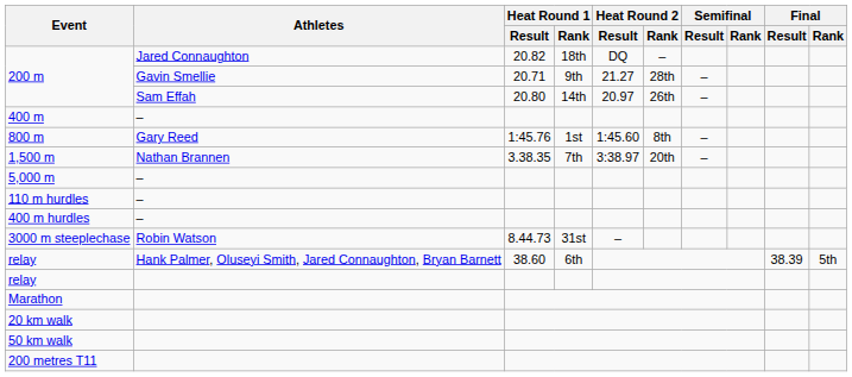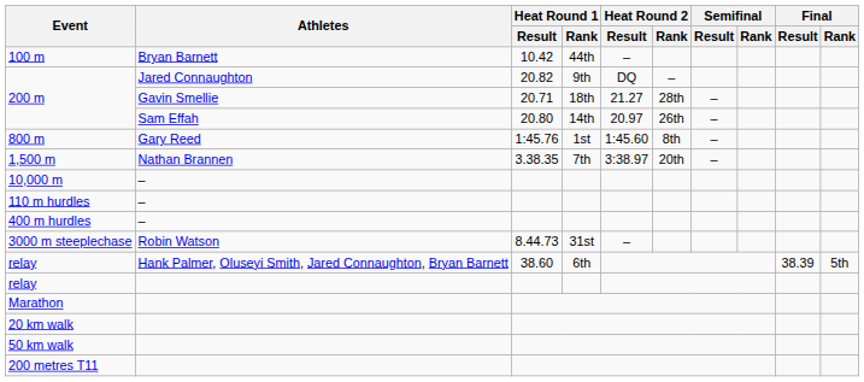 <table class="wikitable" border="1" style="font-size:90%">
 <tr>
 <th rowspan="2">Event</th>
 <th rowspan="2">Athletes</th>
 <th colspan="2">Heat Round 1</th>
 <th colspan="2">Heat Round 2</th>
 <th colspan="2">Semifinal</th>
 <th colspan="2">Final</th>
 </tr>
 <tr>
 <th>Result</th>
 <th>Rank</th>
 <th>Result</th>
 <th>Rank</th>
 <th>Result</th>
 <th>Rank</th>
 <th>Result</th>
 <th>Rank</th>
 </tr>
 <tr>
+<td><a href='#'>100 m</a></td>
+<td><a href='#'>Bryan Barnett</a></td>
+<td align=center>10.42</td>
+<td align=center>44th</td>
+<td align=center>–</td>
+<td align=center></td>
+<td align=center></td>
+<td align=center></td>
+<td align=center></td>
+<td align=center></td>
+</tr>
+<tr>
 <td rowspan=3><a href='#'>200 m</a></td>
 <td><a href='#'>Jared Connaughton</a></td>
 <td align=center>20.82</td>
-<td align=center>18th</td>
+<td align=center>9th</td>
 <td align=center>DQ</td>
 <td align=center>–</td>
 <td align=center></td>
 <td align=center></td>
 <td align=center></td>
 <td align=center></td>
 </tr>
 <tr>
 <td><a href='#'>Gavin Smellie</a></td>
 <td align=center>20.71</td>
-<td align=center>9th</td>
+<td align=center>18th</td>
 <td align=center>21.27</td>
 <td align=center>28th</td>
 <td align=center>–</td>
 <td align=center></td>
 <td align=center></td>
 <td align=center></td>
 </tr>
 <tr>
 <td><a href='#'>Sam Effah</a></td>
 <td align=center>20.80</td>
 <td align=center>14th</td>
 <td align=center>20.97</td>
 <td align=center>26th</td>
 <td align=center>–</td>
-<td align=center></td>
-<td align=center></td>
-<td align=center></td>
-</tr>
-<tr>
-<td><a href='#'>400 m</a></td>
-<td>–</td>
-<td align=center></td>
-<td align=center></td>
-<td align=center></td>
-<td align=center></td>
-<td align=center></td>
 <td align=center></td>
 <td align=center></td>
 <td align=center></td>
 </tr>
 <tr>
 <td><a href='#'>800 m</a></td>
 <td><a href='#'>Gary Reed</a></td>
 <td align=center>1:45.76</td>
 <td align=center>1st</td>
 <td align=center>1:45.60</td>
 <td align=center>8th</td>
 <td align=center>–</td>
 <td align=center></td>
 <td align=center></td>
 <td align=center></td>
 </tr>
 <tr>
 <td><a href='#'>1,500 m</a></td>
 <td><a href='#'>Nathan Brannen</a></td>
 <td align=center>3.38.35</td>
 <td align=center>7th</td>
 <td align=center>3:38.97</td>
 <td align=center>20th</td>
 <td align=center>–</td>
 <td align=center></td>
 <td align=center></td>
 <td align=center></td>
 </tr>
 <tr>
-<td><a href='#'>5,000 m</a></td>
+<td><a href='#'>10,000 m</a></td>
 <td>–</td>
 <td align=center></td>
 <td align=center></td>
 <td align=center></td>
 <td align=center></td>
 <td align=center></td>
 <td align=center></td>
 <td align=center></td>
 <td align=center></td>
 </tr>
 <tr>
 <td><a href='#'>110 m hurdles</a></td>
 <td>–</td>
 <td align=center></td>
 <td align=center></td>
 <td align=center></td>
 <td align=center></td>
 <td align=center></td>
 <td align=center></td>
 <td align=center></td>
 <td align=center></td>
 </tr>
 <tr>
 <td><a href='#'>400 m hurdles</a></td>
 <td>–</td>
 <td align=center></td>
 <td align=center></td>
 <td align=center></td>
 <td align=center></td>
 <td align=center></td>
 <td align=center></td>
 <td align=center></td>
 <td align=center></td>
 </tr>
 <tr>
 <td><a href='#'>3000 m steeplechase</a></td>
 <td><a href='#'>Robin Watson</a></td>
 <td align=center>8.44.73</td>
 <td align=center>31st</td>
 <td align=center>–</td>
 <td align=center></td>
 <td align=center></td>
 <td align=center></td>
 <td align=center></td>
 <td align=center></td>
 </tr>
 <tr>
 <td><a href='#'> relay</a></td>
 <td><a href='#'>Hank Palmer</a>, <a href='#'>Oluseyi Smith</a>, <a href='#'>Jared Connaughton</a>, <a href='#'>Bryan Barnett</a></td>
 <td align=center>38.60</td>
 <td align=center>6th</td>
 <td align=center colspan="4"></td>
 <td align=center>38.39</td>
 <td align=center>5th</td>
 </tr>
 <tr>
 <td><a href='#'> relay</a></td>
 <td></td>
 <td align=center></td>
 <td align=center></td>
 <td align=center colspan="4"></td>
 <td align=center></td>
 <td align=center></td>
 </tr>
 <tr>
 <td><a href='#'>Marathon</a></td>
 <td></td>
 <td align=center colspan="6"></td>
 <td align=center></td>
 <td align=center></td>
 </tr>
 <tr>
 <td><a href='#'>20 km walk</a></td>
 <td></td>
 <td align=center colspan="6"></td>
 <td align=center></td>
 <td align=center></td>
 </tr>
 <tr>
 <td><a href='#'>50 km walk</a></td>
 <td></td>
 <td align=center colspan="6"></td>
 <td align=center></td>
 <td align=center></td>
 </tr>
 <tr>
 <td><a href='#'>200 metres T11</a></td>
 <td></td>
 <td align=center colspan="6"></td>
 <td align=center></td>
 <td align=center></td>
 </tr>
 </table>
